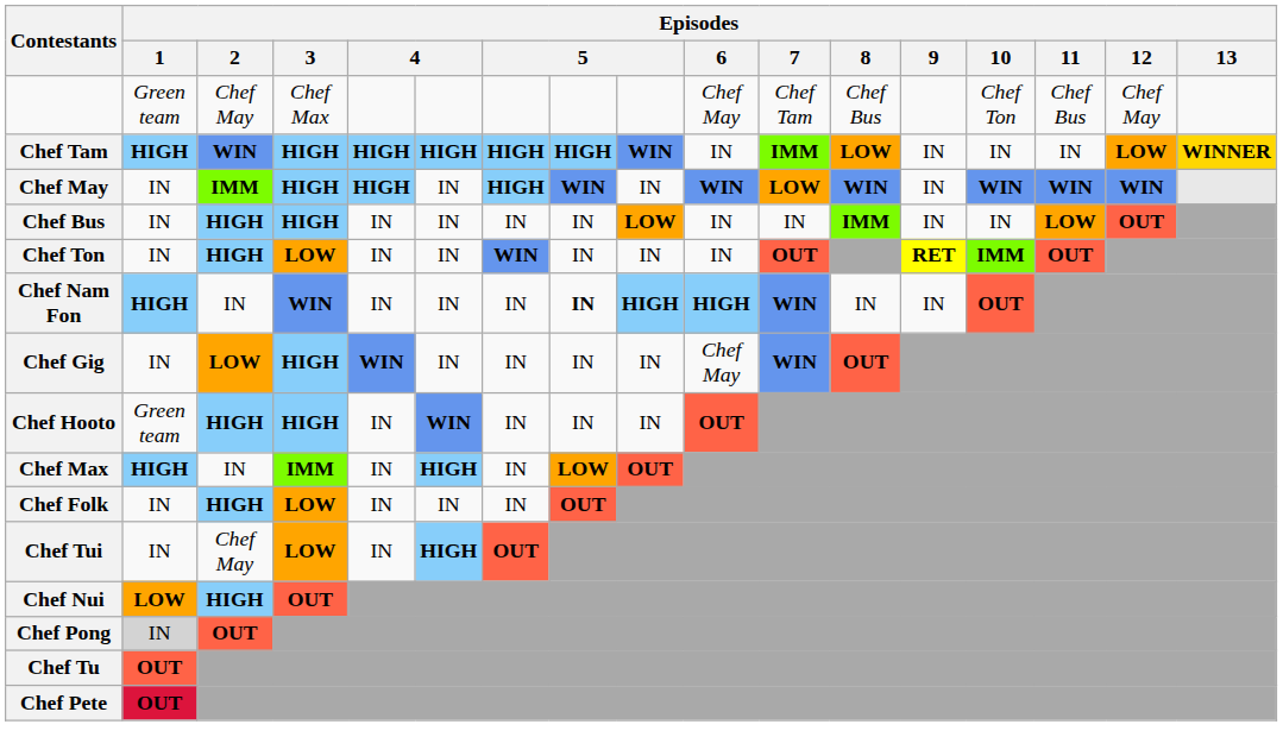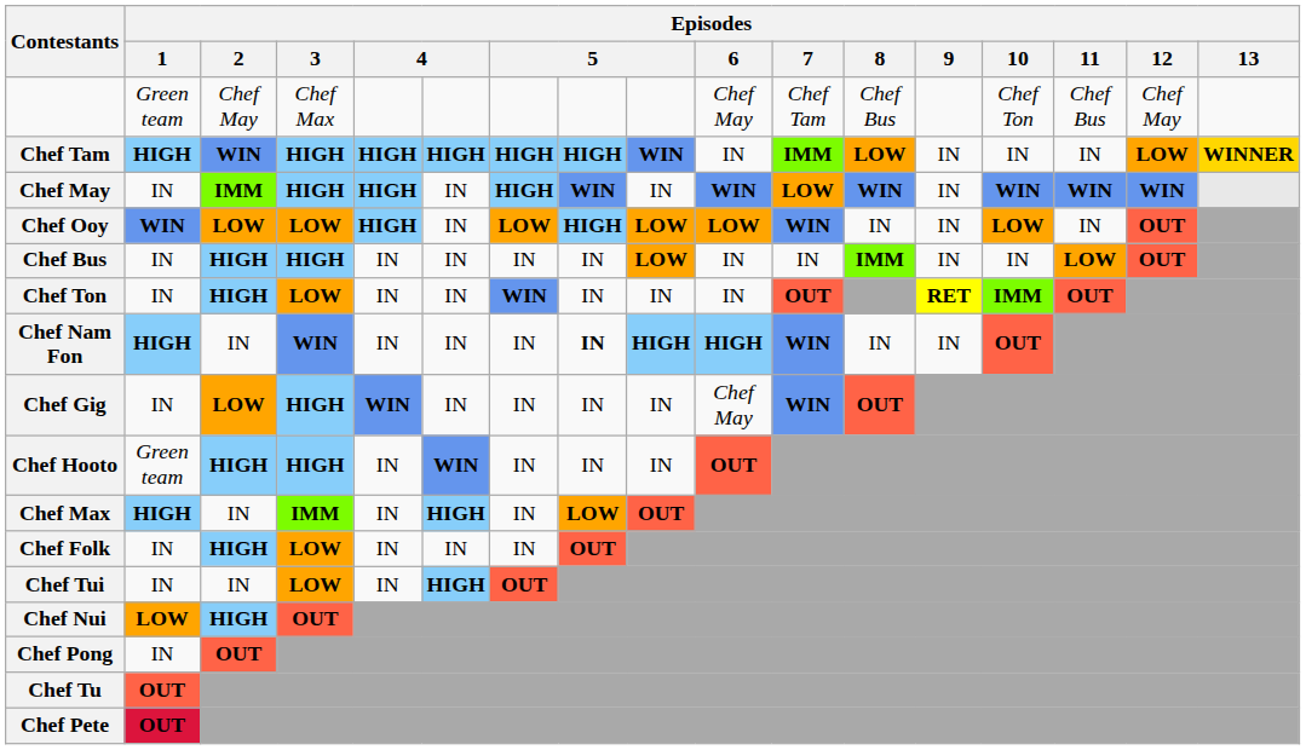 <table class="wikitable" style="text-align:center; font-size:90%">
 <tr>
 <th rowspan=2 width="60">Contestants</th>
 <th colspan=16>Episodes</th>
 </tr>
 <tr>
 <th style="width:60px;">1</th>
 <th style="width:60px;">2</th>
 <th style="width:60px;">3</th>
 <th style="width:60px;" colspan="2">4</th>
 <th style="width:60px;" colspan="3">5</th>
 <th style="width:60px;">6</th>
 <th style="width:60px;">7</th>
 <th style="width:60px;">8</th>
 <th style="width:60px;">9</th>
 <th style="width:60px;">10</th>
 <th style="width:60px;">11</th>
 <th style="width:60px;">12</th>
 <th style="width:60px;">13</th>
 </tr>
 <tr>
 <td></td>
 <td><em>Green team</em></td>
 <td><em>Chef May</em></td>
 <td><em>Chef Max</em></td>
 <td></td>
 <td></td>
 <td></td>
 <td></td>
 <td></td>
 <td><em>Chef May</em></td>
 <td><em>Chef Tam</em></td>
 <td><em>Chef Bus</em></td>
 <td></td>
 <td><em>Chef Ton</em></td>
 <td><em>Chef Bus</em></td>
 <td><em>Chef May</em></td>
 <td></td>
 </tr>
 <tr>
 <th>Chef Tam</th>
 <td style="background:lightskyblue"><strong>HIGH</strong></td>
 <td style="background:cornflowerblue"><strong>WIN</strong></td>
 <td style="background:lightskyblue"><strong>HIGH</strong></td>
 <td style="background:lightskyblue"><strong>HIGH</strong></td>
 <td style="background:lightskyblue"><strong>HIGH</strong></td>
 <td style="background:lightskyblue"><strong>HIGH</strong></td>
 <td style="background:lightskyblue"><strong>HIGH</strong></td>
 <td style="background:cornflowerblue"><strong>WIN</strong></td>
 <td>IN</td>
 <td style="background:lawngreen"><strong>IMM</strong></td>
 <td style="background:orange"><strong>LOW</strong></td>
 <td>IN</td>
 <td>IN</td>
 <td>IN</td>
 <td style="background:orange"><strong>LOW</strong></td>
 <td style="background:gold"><strong>WINNER</strong></td>
 </tr>
 <tr>
 <th>Chef May</th>
 <td>IN</td>
 <td style="background:lawngreen"><strong>IMM</strong></td>
 <td style="background:lightskyblue"><strong>HIGH</strong></td>
 <td style="background:lightskyblue"><strong>HIGH</strong></td>
 <td>IN</td>
 <td style="background:lightskyblue"><strong>HIGH</strong></td>
 <td style="background:cornflowerblue"><strong>WIN</strong></td>
 <td>IN</td>
 <td style="background:cornflowerblue"><strong>WIN</strong></td>
 <td style="background:orange"><strong>LOW</strong></td>
 <td style="background:cornflowerblue"><strong>WIN</strong></td>
 <td>IN</td>
 <td style="background:cornflowerblue"><strong>WIN</strong></td>
 <td style="background:cornflowerblue"><strong>WIN</strong></td>
 <td style="background:cornflowerblue"><strong>WIN</strong></td>
 <td style="background:#e8e8e8"><strong></strong></td>
+</tr>
+<tr>
+<th>Chef Ooy</th>
+<td style="background:cornflowerblue"><strong>WIN</strong></td>
+<td style="background:orange"><strong>LOW</strong></td>
+<td style="background:orange"><strong>LOW</strong></td>
+<td style="background:lightskyblue"><strong>HIGH</strong></td>
+<td>IN</td>
+<td style="background:orange"><strong>LOW</strong></td>
+<td style="background:lightskyblue"><strong>HIGH</strong></td>
+<td style="background:orange"><strong>LOW</strong></td>
+<td style="background:orange"><strong>LOW</strong></td>
+<td style="background:cornflowerblue"><strong>WIN</strong></td>
+<td>IN</td>
+<td>IN</td>
+<td style="background:orange"><strong>LOW</strong></td>
+<td>IN</td>
+<td style="background:tomato"><strong>OUT</strong></td>
+<td style="background:darkgrey"></td>
 </tr>
 <tr>
 <th>Chef Bus</th>
 <td>IN</td>
 <td style="background:lightskyblue"><strong>HIGH</strong></td>
 <td style="background:lightskyblue"><strong>HIGH</strong></td>
 <td>IN</td>
 <td>IN</td>
 <td>IN</td>
 <td>IN</td>
 <td style="background:orange"><strong>LOW</strong></td>
 <td>IN</td>
 <td>IN</td>
 <td style="background:lawngreen"><strong>IMM</strong></td>
 <td>IN</td>
 <td>IN</td>
 <td style="background:orange"><strong>LOW</strong></td>
 <td style="background:tomato"><strong>OUT</strong></td>
 <td style="background:darkgrey"></td>
 </tr>
 <tr>
 <th>Chef Ton</th>
 <td>IN</td>
 <td style="background:lightskyblue"><strong>HIGH</strong></td>
 <td style="background:orange"><strong>LOW</strong></td>
 <td>IN</td>
 <td>IN</td>
 <td style="background:cornflowerblue"><strong>WIN</strong></td>
 <td>IN</td>
 <td>IN</td>
 <td>IN</td>
 <td style="background:tomato"><strong>OUT</strong></td>
 <td style="background:darkgrey" colspan="1"></td>
 <td style="background:yellow"><strong>RET</strong></td>
 <td style="background:lawngreen"><strong>IMM</strong></td>
 <td style="background:tomato"><strong>OUT</strong></td>
 <td colspan="2" style="background:darkgrey"></td>
 </tr>
 <tr>
 <th>Chef Nam Fon</th>
 <td style="background:lightskyblue"><strong>HIGH</strong></td>
 <td>IN</td>
 <td style="background:cornflowerblue"><strong>WIN</strong></td>
 <td>IN</td>
 <td>IN</td>
 <td>IN</td>
 <td><strong>IN</strong></td>
 <td style="background:lightskyblue"><strong>HIGH</strong></td>
 <td style="background:lightskyblue"><strong>HIGH</strong></td>
 <td style="background:cornflowerblue"><strong>WIN</strong></td>
 <td>IN</td>
 <td>IN</td>
 <td style="background:tomato"><strong>OUT</strong></td>
 <td colspan="3" style="background:darkgrey"></td>
 </tr>
 <tr>
 <th>Chef Gig</th>
 <td>IN</td>
 <td style="background:orange"><strong>LOW</strong></td>
 <td style="background:lightskyblue"><strong>HIGH</strong></td>
 <td style="background:cornflowerblue"><strong>WIN</strong></td>
 <td>IN</td>
 <td>IN</td>
 <td>IN</td>
 <td>IN</td>
 <td><em>Chef May</em></td>
 <td style="background:cornflowerblue"><strong>WIN</strong></td>
 <td style="background:tomato"><strong>OUT</strong></td>
 <td colspan="5" style="background:darkgrey"></td>
 </tr>
 <tr>
 <th>Chef Hooto</th>
 <td><em>Green team</em></td>
 <td style="background:lightskyblue"><strong>HIGH</strong></td>
 <td style="background:lightskyblue"><strong>HIGH</strong></td>
 <td>IN</td>
 <td style="background:cornflowerblue"><strong>WIN</strong></td>
 <td>IN</td>
 <td>IN</td>
 <td>IN</td>
 <td style="background:tomato"><strong>OUT</strong></td>
 <td colspan="7" style="background:darkgrey"></td>
 </tr>
 <tr>
 <th>Chef Max</th>
 <td style="background:lightskyblue"><strong>HIGH</strong></td>
 <td>IN</td>
 <td style="background:lawngreen"><strong>IMM</strong></td>
 <td>IN</td>
 <td style="background:lightskyblue"><strong>HIGH</strong></td>
 <td>IN</td>
 <td style="background:orange"><strong>LOW</strong></td>
 <td style="background:tomato"><strong>OUT</strong></td>
 <td colspan="8" style="background:darkgrey"></td>
 </tr>
 <tr>
 <th>Chef Folk</th>
 <td>IN</td>
 <td style="background:lightskyblue"><strong>HIGH</strong></td>
 <td style="background:orange"><strong>LOW</strong></td>
 <td>IN</td>
 <td>IN</td>
 <td>IN</td>
 <td style="background:tomato"><strong>OUT</strong></td>
 <td colspan="9" style="background:darkgrey"></td>
 </tr>
 <tr>
 <th>Chef Tui</th>
 <td>IN</td>
-<td><em>Chef May</em></td>
+<td>IN</td>
 <td style="background:orange"><strong>LOW</strong></td>
 <td>IN</td>
 <td style="background:lightskyblue"><strong>HIGH</strong></td>
 <td style="background:tomato"><strong>OUT</strong></td>
 <td colspan="10" style="background:darkgrey"></td>
 </tr>
 <tr>
 <th>Chef Nui</th>
 <td style="background:orange"><strong>LOW</strong></td>
 <td style="background:lightskyblue"><strong>HIGH</strong></td>
 <td style="background:tomato"><strong>OUT</strong></td>
 <td colspan="13" style="background:darkgrey"></td>
 </tr>
 <tr>
 <th>Chef Pong</th>
-<td style="background: lightgrey;">IN</td>
+<td>IN</td>
 <td style="background:tomato"><strong>OUT</strong></td>
 <td colspan="14" style="background:darkgrey"></td>
 </tr>
 <tr>
 <th>Chef Tu</th>
 <td style="background:tomato"><strong>OUT</strong></td>
 <td style="background:darkgrey" colspan="15"></td>
 </tr>
 <tr>
 <th>Chef Pete</th>
 <td style="background:crimson"><strong>OUT</strong></td>
 <td style="background:darkgrey" colspan="15"></td>
 </tr>
 </table>
